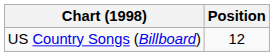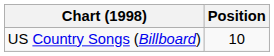 <table class="wikitable sortable">
 <tr>
 <th scope="col">Chart (1998)</th>
 <th scope="col">Position</th>
 </tr>
 <tr>
 <td>US <a href='#'>Country Songs</a> (<em><a href='#'>Billboard</a></em>)</td>
-<td align="center">12</td>
+<td align="center">10</td>
 </tr>
 </table>
